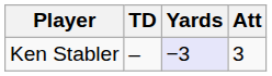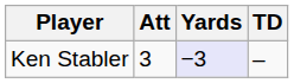 <table class="wikitable">
 <tr>
 <th>Player</th>
+<th>Att</th>
+<th>Yards</th>
 <th>TD</th>
-<th>Yards</th>
-<th>Att</th>
 </tr>
 <tr>
 <td>Ken Stabler</td>
+<td>3</td>
+<td style="background: lavender;">−3</td>
 <td>–</td>
-<td style="background: lavender;">−3</td>
-<td>3</td>
 </tr>
 </table>
